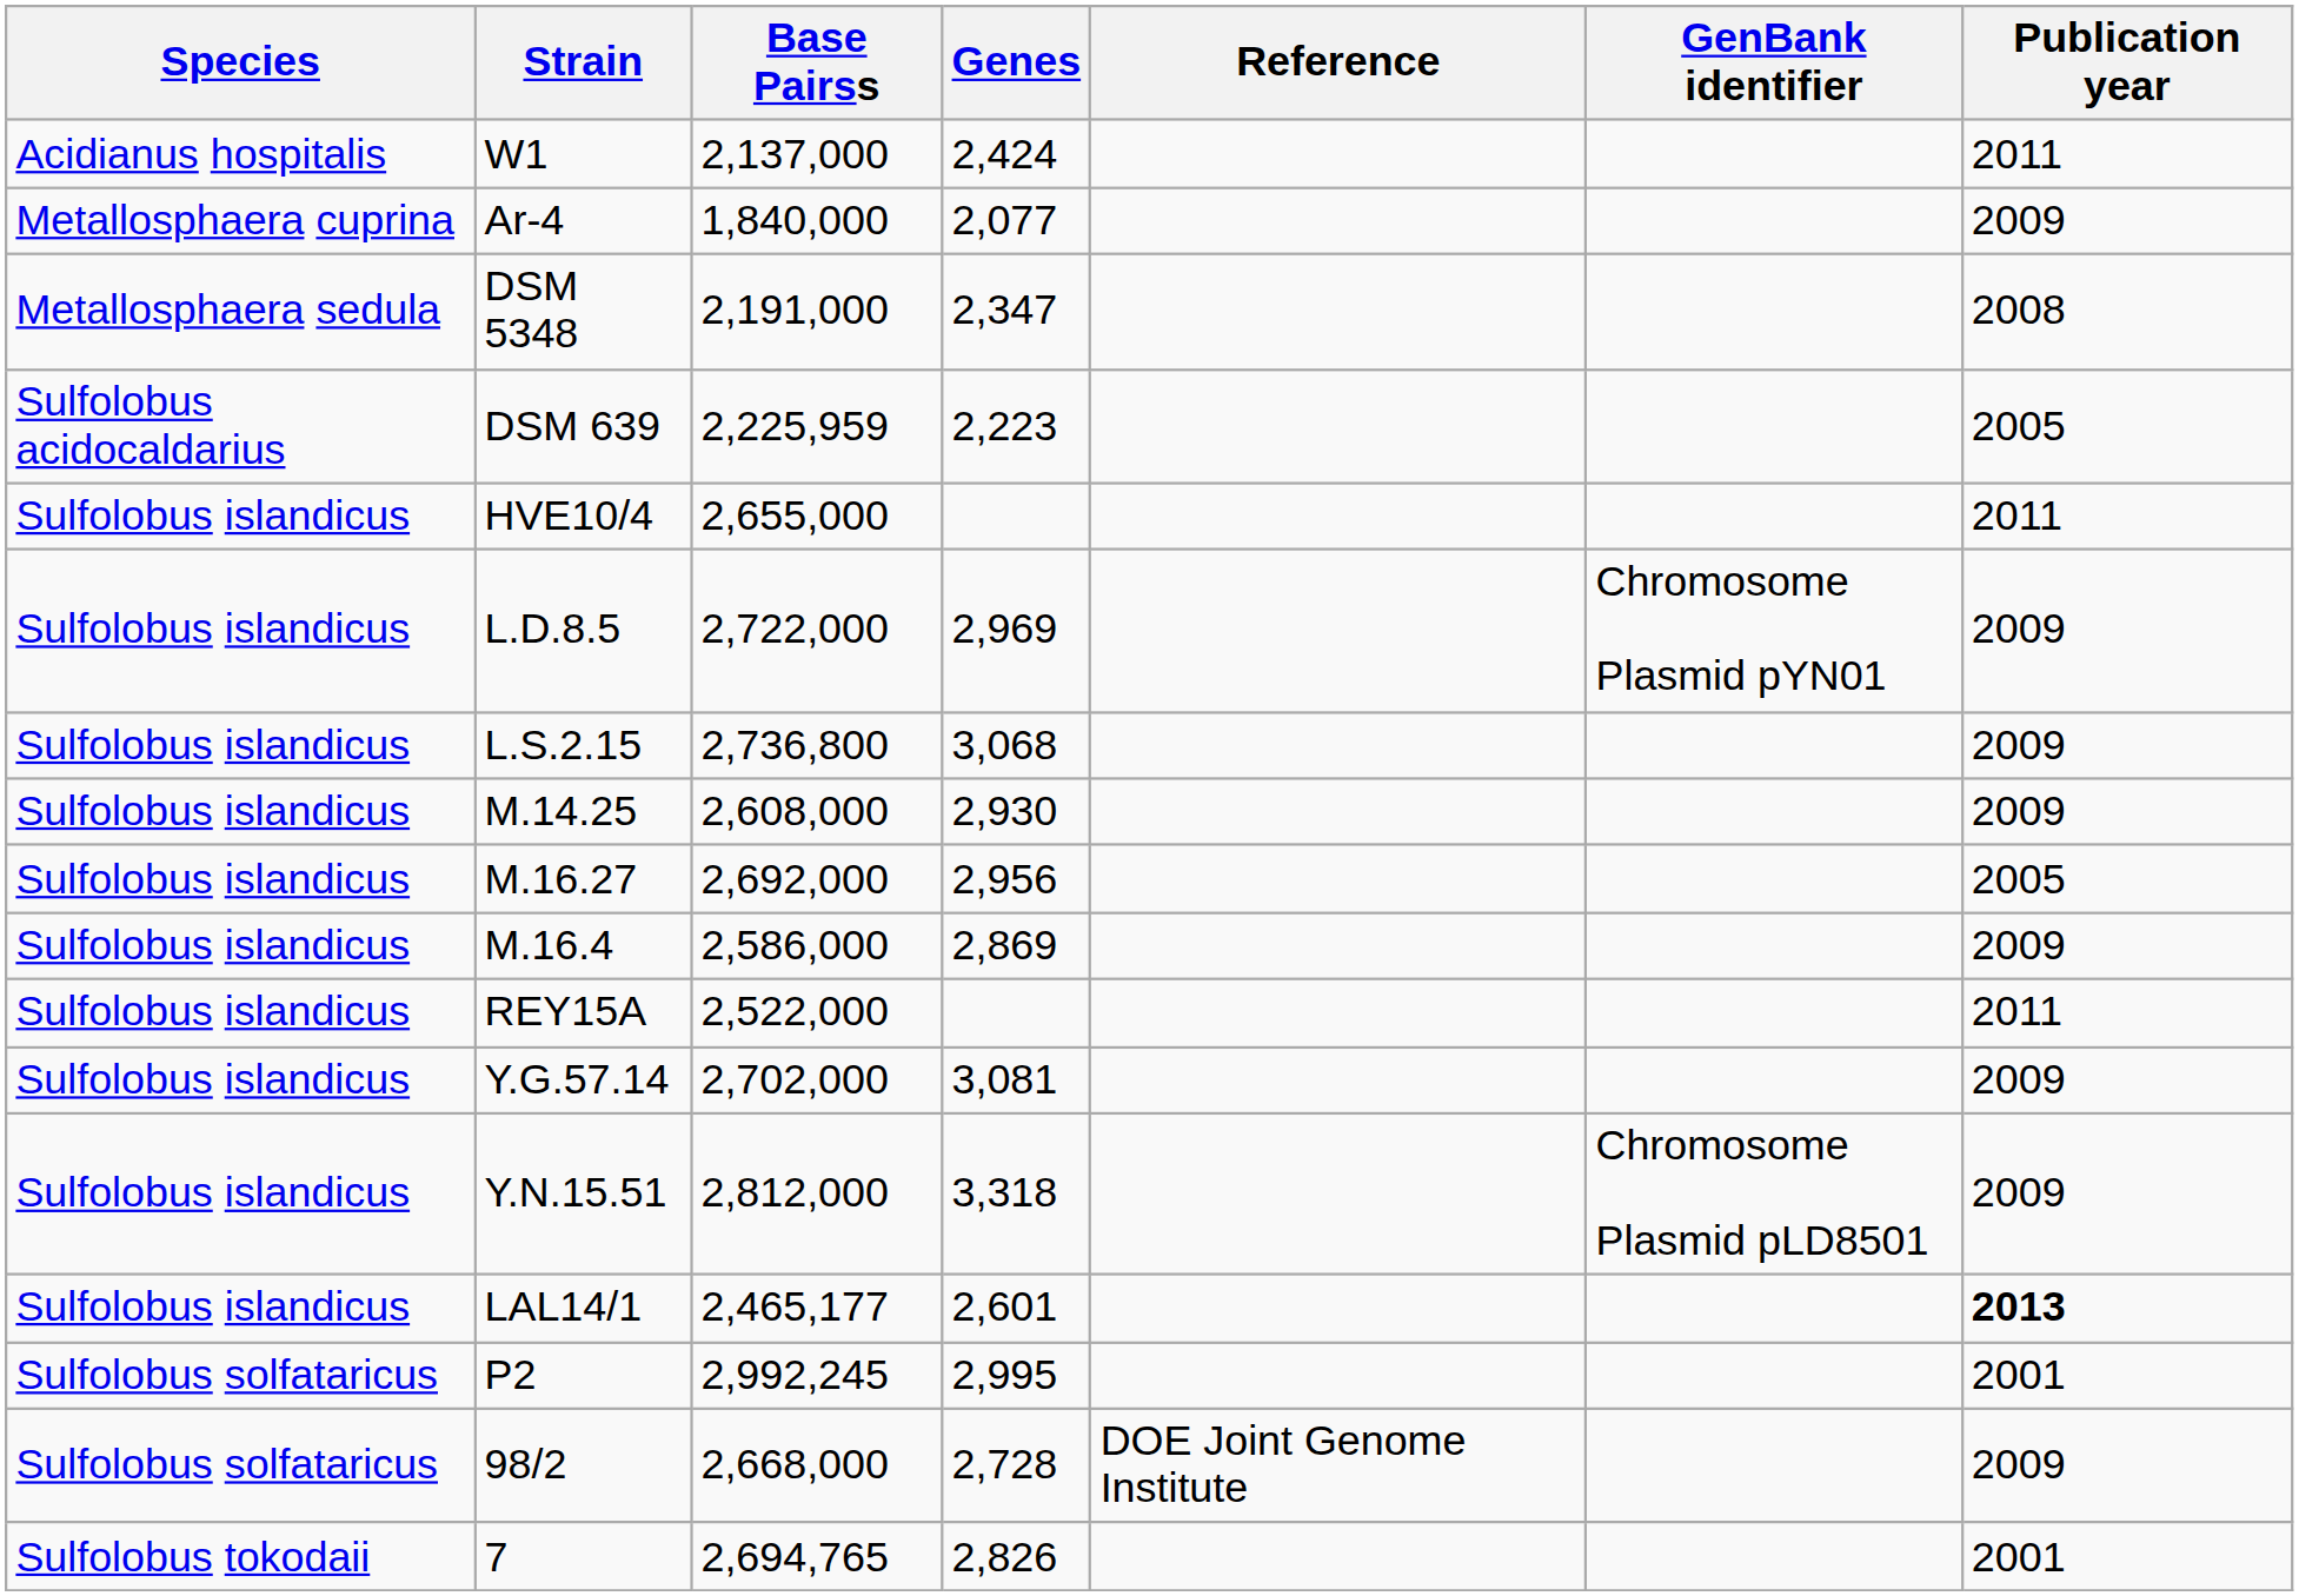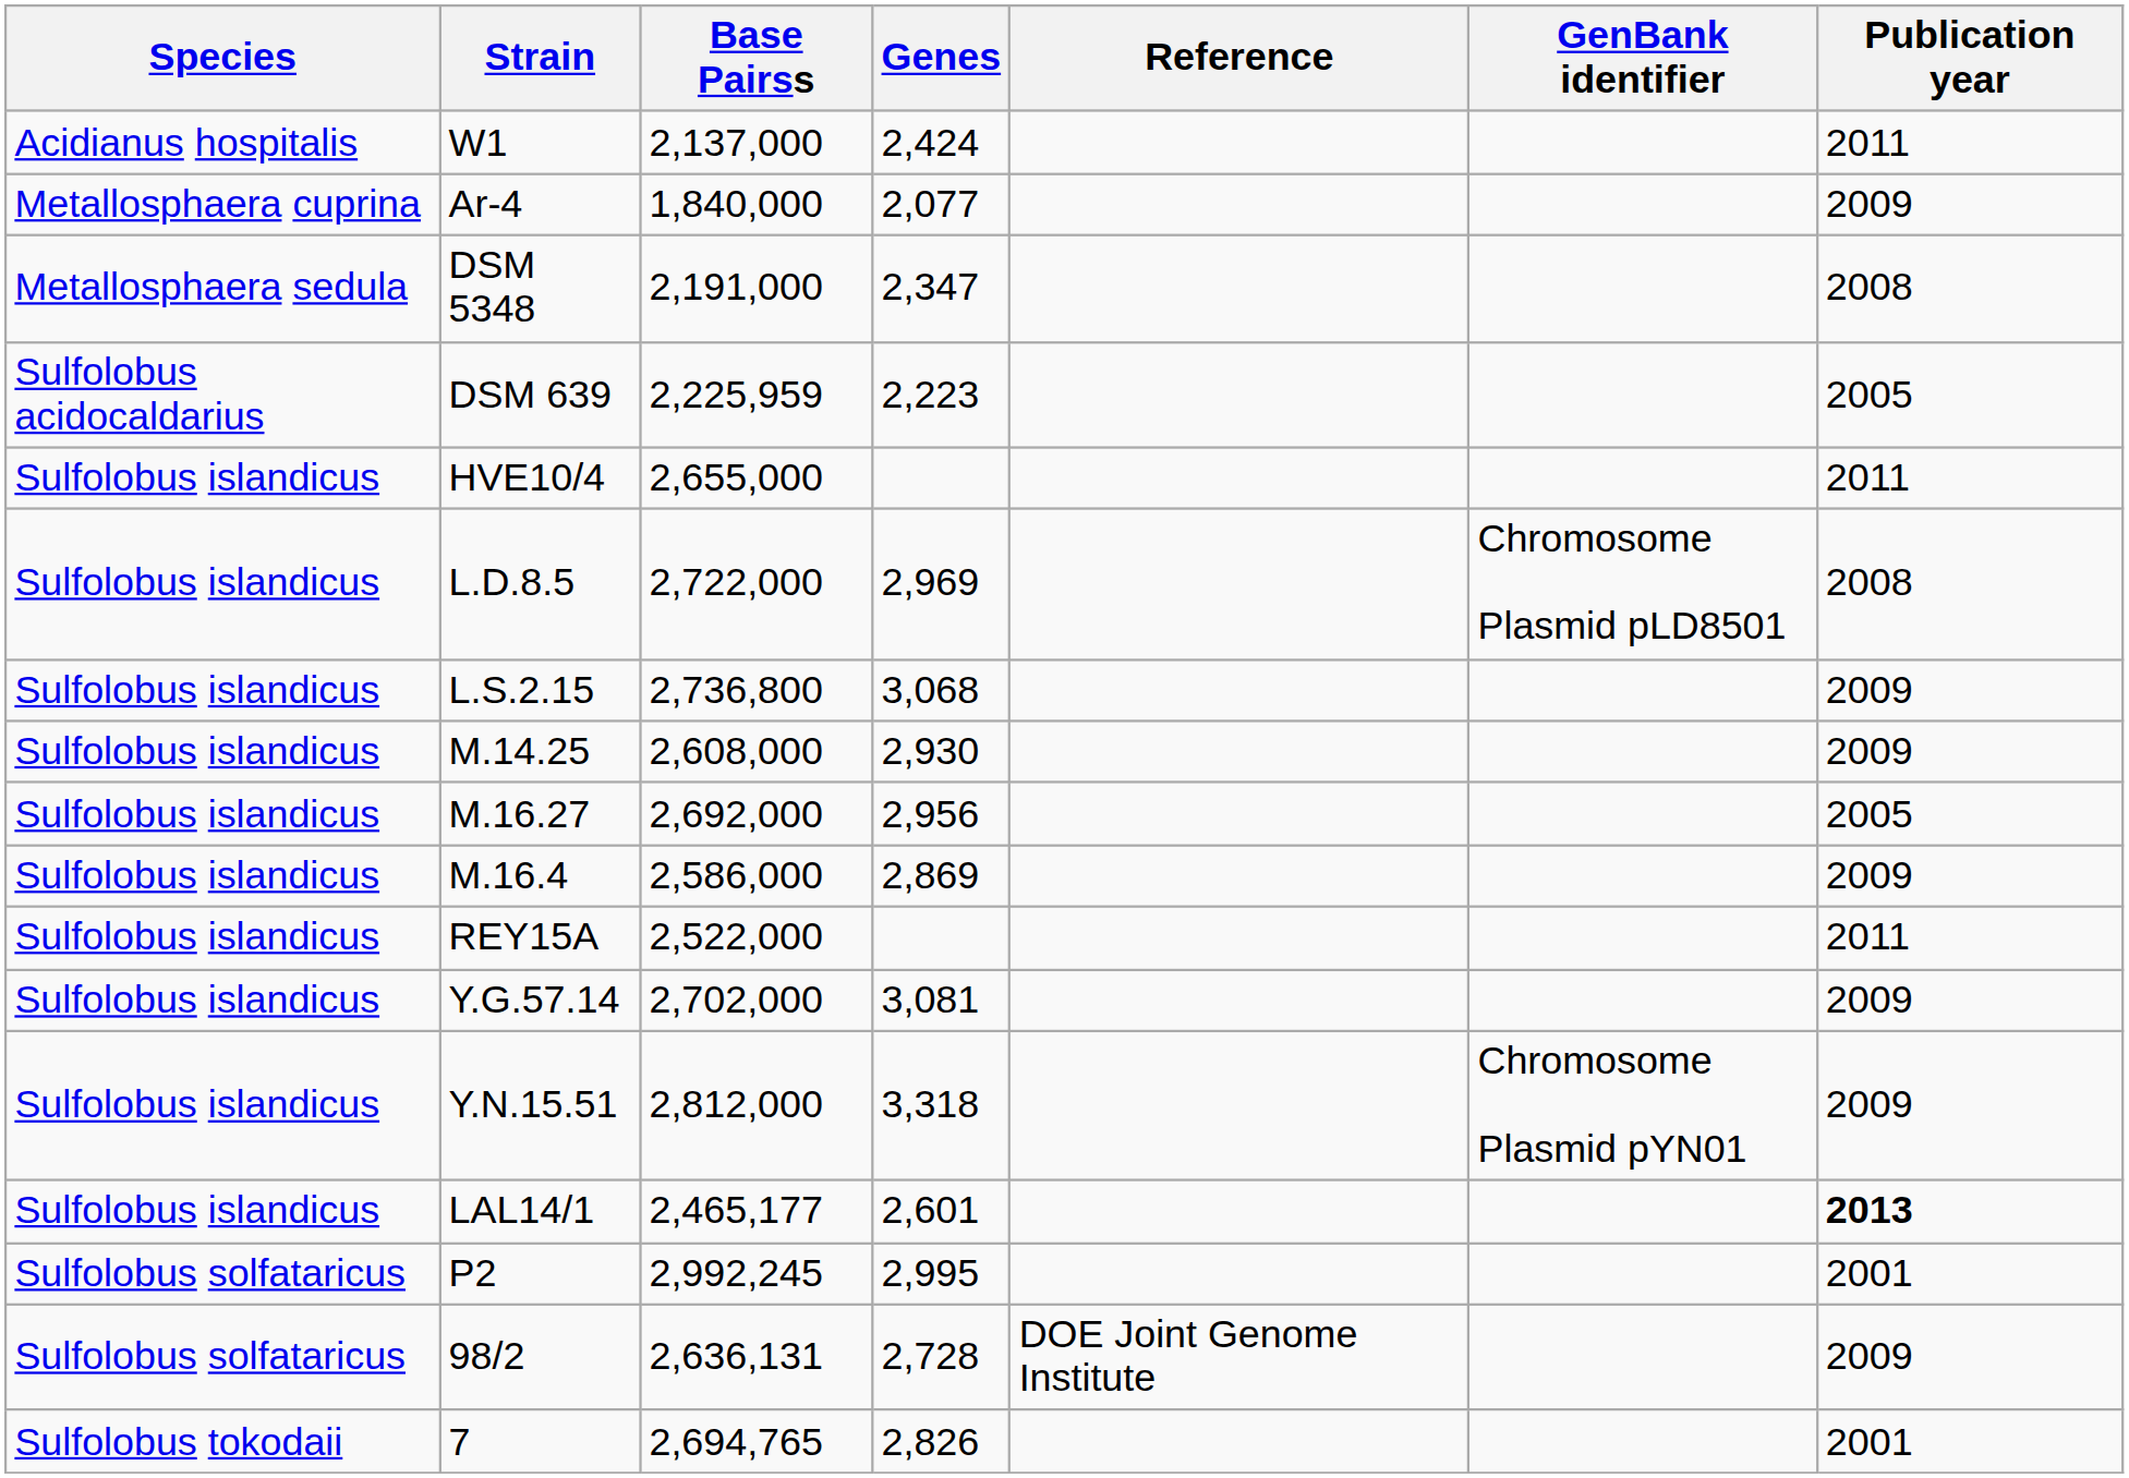 <table class="wikitable sortable">
 <tr>
 <th><a href='#'>Species</a></th>
 <th><a href='#'>Strain</a></th>
 <th><a href='#'>Base Pairs</a>s</th>
 <th><a href='#'>Genes</a></th>
 <th>Reference</th>
 <th><a href='#'>GenBank</a> identifier</th>
 <th>Publication year</th>
 </tr>
 <tr>
 <td><a href='#'>Acidianus</a> <a href='#'>hospitalis</a></td>
 <td>W1</td>
 <td>2,137,000</td>
 <td>2,424</td>
 <td></td>
 <td></td>
 <td>2011</td>
 </tr>
 <tr>
 <td><a href='#'>Metallosphaera</a> <a href='#'>cuprina</a></td>
 <td>Ar-4</td>
 <td>1,840,000</td>
 <td>2,077</td>
 <td></td>
 <td></td>
 <td>2009</td>
 </tr>
 <tr>
 <td><a href='#'>Metallosphaera</a> <a href='#'>sedula</a></td>
 <td>DSM 5348</td>
 <td>2,191,000</td>
 <td>2,347</td>
 <td></td>
 <td></td>
 <td>2008</td>
 </tr>
 <tr>
 <td><a href='#'>Sulfolobus</a> <a href='#'>acidocaldarius</a></td>
 <td>DSM 639</td>
 <td>2,225,959</td>
 <td>2,223</td>
 <td></td>
 <td></td>
 <td>2005</td>
 </tr>
 <tr>
 <td><a href='#'>Sulfolobus</a> <a href='#'>islandicus</a></td>
 <td>HVE10/4</td>
 <td>2,655,000</td>
 <td></td>
 <td></td>
 <td></td>
 <td>2011</td>
 </tr>
 <tr>
 <td><a href='#'>Sulfolobus</a> <a href='#'>islandicus</a></td>
 <td>L.D.8.5</td>
 <td>2,722,000</td>
 <td>2,969</td>
 <td></td>
-<td>Chromosome <br><br>Plasmid pYN01 </td>
-<td>2009</td>
+<td>Chromosome <br><br>Plasmid pLD8501 </td>
+<td>2008</td>
 </tr>
 <tr>
 <td><a href='#'>Sulfolobus</a> <a href='#'>islandicus</a></td>
 <td>L.S.2.15</td>
 <td>2,736,800</td>
 <td>3,068</td>
 <td></td>
 <td></td>
 <td>2009</td>
 </tr>
 <tr>
 <td><a href='#'>Sulfolobus</a> <a href='#'>islandicus</a></td>
 <td>M.14.25</td>
 <td>2,608,000</td>
 <td>2,930</td>
 <td></td>
 <td></td>
 <td>2009</td>
 </tr>
 <tr>
 <td><a href='#'>Sulfolobus</a> <a href='#'>islandicus</a></td>
 <td>M.16.27</td>
 <td>2,692,000</td>
 <td>2,956</td>
 <td></td>
 <td></td>
 <td>2005</td>
 </tr>
 <tr>
 <td><a href='#'>Sulfolobus</a> <a href='#'>islandicus</a></td>
 <td>M.16.4</td>
 <td>2,586,000</td>
 <td>2,869</td>
 <td></td>
 <td></td>
 <td>2009</td>
 </tr>
 <tr>
 <td><a href='#'>Sulfolobus</a> <a href='#'>islandicus</a></td>
 <td>REY15A</td>
 <td>2,522,000</td>
 <td></td>
 <td></td>
 <td></td>
 <td>2011</td>
 </tr>
 <tr>
 <td><a href='#'>Sulfolobus</a> <a href='#'>islandicus</a></td>
 <td>Y.G.57.14</td>
 <td>2,702,000</td>
 <td>3,081</td>
 <td></td>
 <td></td>
 <td>2009</td>
 </tr>
 <tr>
 <td><a href='#'>Sulfolobus</a> <a href='#'>islandicus</a></td>
 <td>Y.N.15.51</td>
 <td>2,812,000</td>
 <td>3,318</td>
 <td></td>
-<td>Chromosome <br><br>Plasmid pLD8501 </td>
+<td>Chromosome <br><br>Plasmid pYN01 </td>
 <td>2009</td>
 </tr>
 <tr>
 <td><a href='#'>Sulfolobus</a> <a href='#'>islandicus</a></td>
 <td>LAL14/1</td>
 <td>2,465,177</td>
 <td>2,601</td>
 <td></td>
 <td></td>
 <td><strong>2013</strong></td>
 </tr>
 <tr>
 <td><a href='#'>Sulfolobus</a> <a href='#'>solfataricus</a></td>
 <td>P2</td>
 <td>2,992,245</td>
 <td>2,995</td>
 <td></td>
 <td></td>
 <td>2001</td>
 </tr>
 <tr>
 <td><a href='#'>Sulfolobus</a> <a href='#'>solfataricus</a></td>
 <td>98/2</td>
-<td>2,668,000</td>
+<td>2,636,131</td>
 <td>2,728</td>
 <td>DOE Joint Genome Institute</td>
 <td></td>
 <td>2009</td>
 </tr>
 <tr>
 <td><a href='#'>Sulfolobus</a> <a href='#'>tokodaii</a></td>
 <td>7</td>
 <td>2,694,765</td>
 <td>2,826</td>
 <td></td>
 <td></td>
 <td>2001</td>
 </tr>
 </table>
